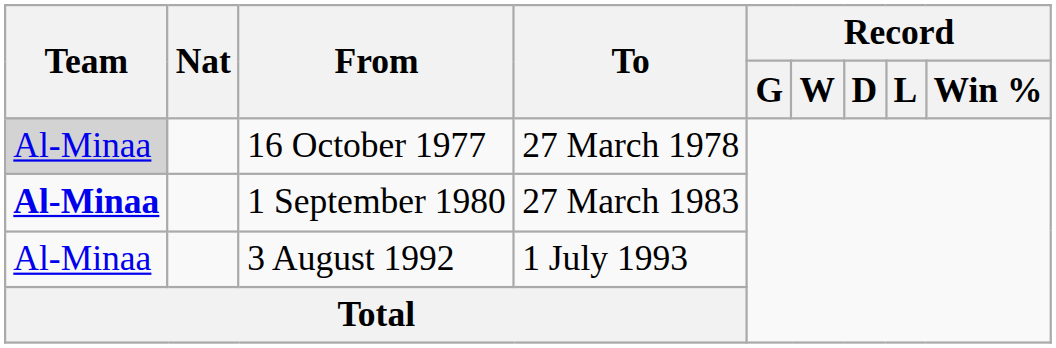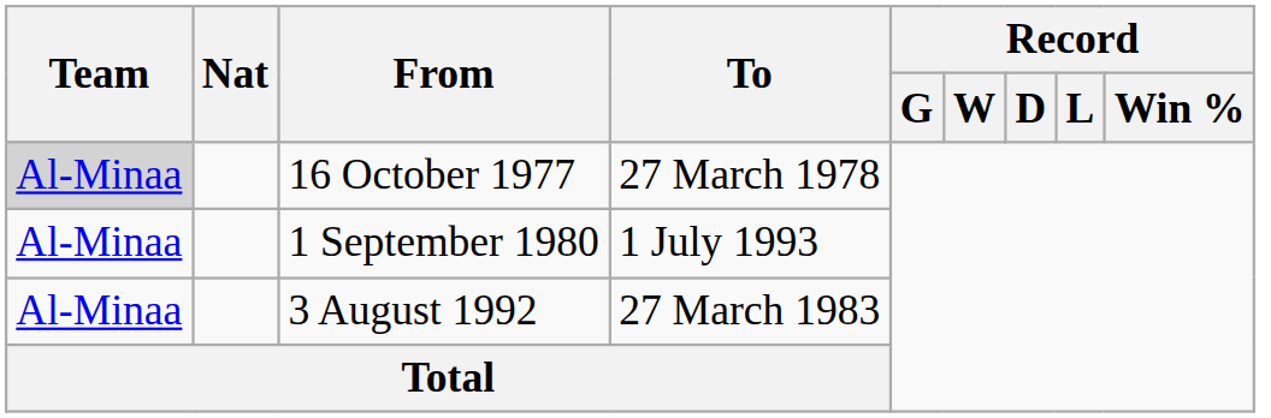 <table class="wikitable" style="text-align: center">
 <tr>
 <th rowspan="2">Team</th>
 <th rowspan="2">Nat</th>
 <th rowspan="2">From</th>
 <th rowspan="2">To</th>
 <th colspan="5">Record</th>
 </tr>
 <tr>
 <th>G</th>
 <th>W</th>
 <th>D</th>
 <th>L</th>
 <th>Win %</th>
 </tr>
 <tr>
 <td align=left style="background: lightgrey;"><a href='#'>Al-Minaa</a></td>
 <td></td>
 <td align=left>16 October 1977</td>
 <td align=left>27 March 1978<br></td>
 </tr>
 <tr>
-<td align=left><strong><a href='#'>Al-Minaa</a></strong></td>
+<td align=left><a href='#'>Al-Minaa</a></td>
 <td></td>
 <td align=left>1 September 1980</td>
-<td align=left>27 March 1983<br></td>
+<td align=left>1 July 1993<br></td>
 </tr>
 <tr>
 <td align=left><a href='#'>Al-Minaa</a></td>
 <td></td>
 <td align=left>3 August 1992</td>
-<td align=left>1 July 1993<br></td>
+<td align=left>27 March 1983<br></td>
 </tr>
 <tr>
 <th colspan="4" align="center" valign=middle>Total<br></th>
 </tr>
 </table>
